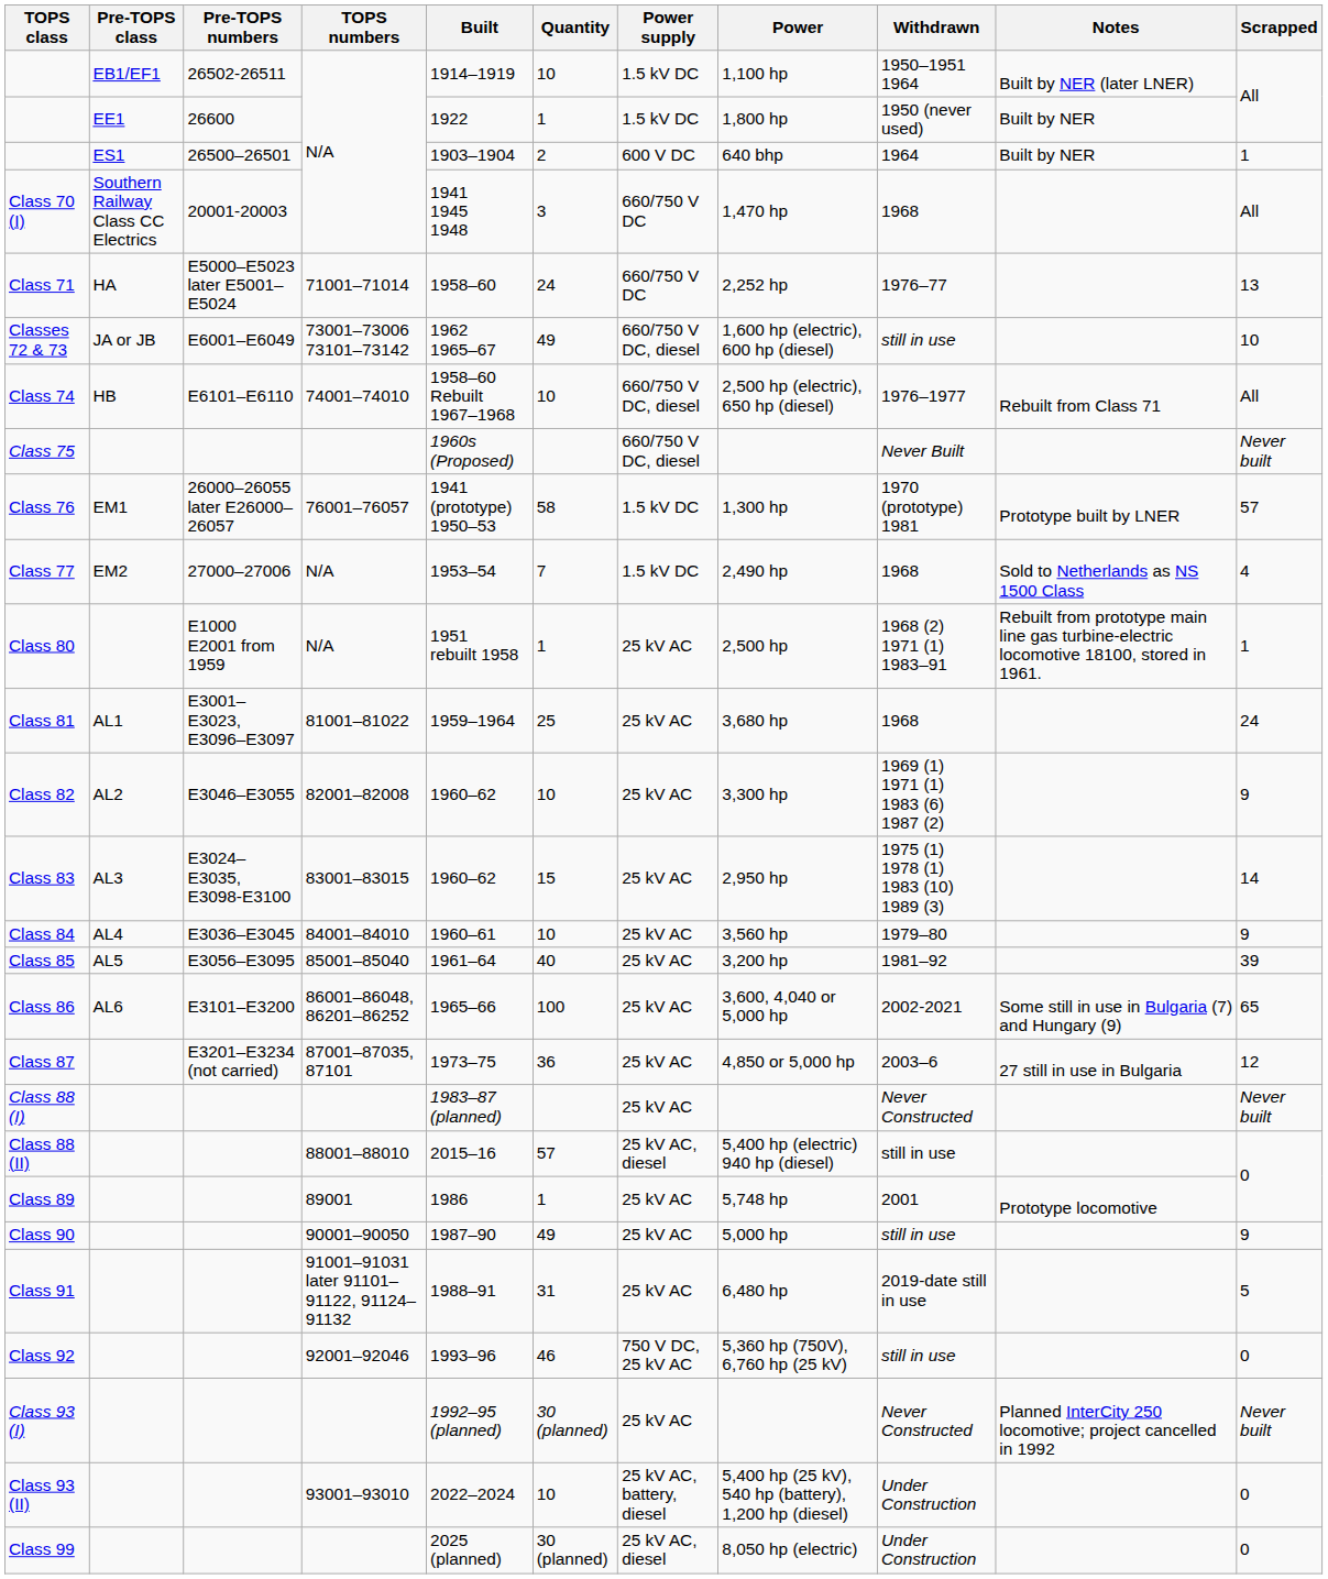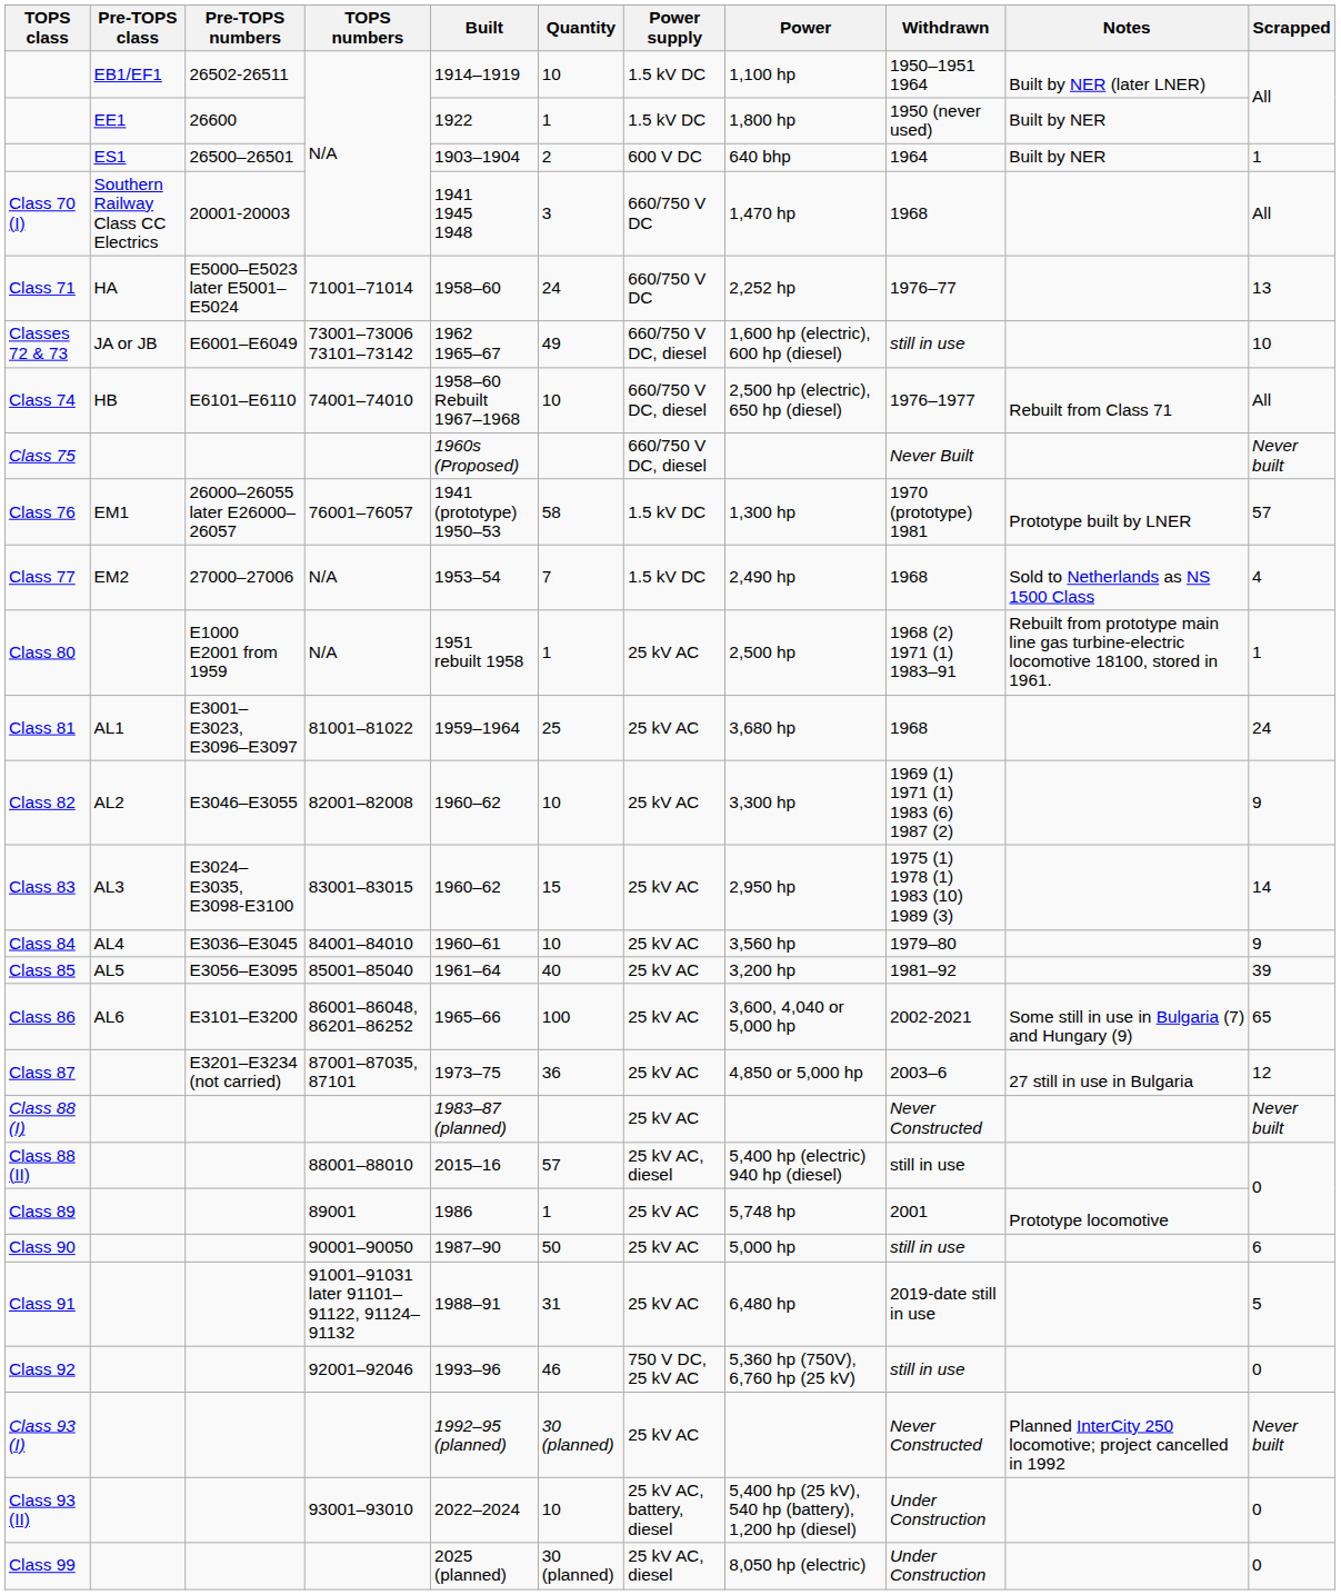 <table class="sort wikitable sortable">
 <tr>
 <th>TOPS class</th>
 <th>Pre-TOPS class</th>
 <th>Pre-TOPS numbers</th>
 <th>TOPS numbers</th>
 <th>Built</th>
 <th>Quantity</th>
 <th>Power supply</th>
 <th>Power</th>
 <th>Withdrawn</th>
 <th>Notes</th>
 <th>Scrapped</th>
 </tr>
 <tr>
 <td></td>
 <td><a href='#'>EB1/EF1</a></td>
 <td>26502-26511</td>
 <td rowspan="4">N/A</td>
 <td>1914–1919</td>
 <td>10</td>
 <td>1.5 kV DC</td>
 <td>1,100 hp</td>
 <td>1950–1951<br>1964</td>
 <td><br>Built by <a href='#'>NER</a> (later LNER)</td>
 <td rowspan="2">All</td>
 </tr>
 <tr>
 <td></td>
 <td><a href='#'>EE1</a></td>
 <td>26600</td>
 <td>1922</td>
 <td>1</td>
 <td>1.5 kV DC</td>
 <td>1,800 hp</td>
 <td>1950 (never used)</td>
 <td> Built by NER</td>
 </tr>
 <tr>
 <td></td>
 <td><a href='#'>ES1</a></td>
 <td>26500–26501</td>
 <td>1903–1904</td>
 <td>2</td>
 <td>600 V DC</td>
 <td>640 bhp</td>
 <td>1964</td>
 <td> Built by NER</td>
 <td>1</td>
 </tr>
 <tr>
 <td><a href='#'>Class 70 (I)</a></td>
 <td><a href='#'>Southern Railway</a> <br>Class CC Electrics</td>
 <td>20001-20003</td>
 <td>1941<br>1945<br>1948</td>
 <td>3</td>
 <td>660/750 V DC</td>
 <td>1,470 hp</td>
 <td>1968</td>
 <td></td>
 <td>All</td>
 </tr>
 <tr>
 <td><a href='#'>Class 71</a></td>
 <td>HA</td>
 <td>E5000–E5023<br>later E5001–E5024</td>
 <td>71001–71014</td>
 <td>1958–60</td>
 <td>24</td>
 <td>660/750 V DC</td>
 <td>2,252 hp</td>
 <td>1976–77</td>
 <td></td>
 <td>13</td>
 </tr>
 <tr>
 <td><a href='#'>Classes 72 & 73</a></td>
 <td>JA or JB</td>
 <td>E6001–E6049</td>
 <td>73001–73006 73101–73142</td>
 <td>1962<br>1965–67</td>
 <td>49</td>
 <td>660/750 V DC, diesel</td>
 <td>1,600 hp (electric), 600 hp (diesel)</td>
 <td><em>still in use</em></td>
 <td></td>
 <td>10</td>
 </tr>
 <tr>
 <td><a href='#'>Class 74</a></td>
 <td>HB</td>
 <td>E6101–E6110</td>
 <td>74001–74010</td>
 <td>1958–60<br>Rebuilt 1967–1968</td>
 <td>10</td>
 <td>660/750 V DC, diesel</td>
 <td>2,500 hp (electric), 650 hp (diesel)</td>
 <td>1976–1977</td>
 <td><br>Rebuilt from Class 71</td>
 <td>All</td>
 </tr>
 <tr>
 <td><em><a href='#'>Class 75</a></em></td>
 <td></td>
 <td></td>
 <td></td>
 <td><em>1960s<br>(Proposed)</em></td>
 <td></td>
 <td>660/750 V DC, diesel</td>
 <td></td>
 <td><em>Never Built</em></td>
 <td></td>
 <td><em>Never built</em></td>
 </tr>
 <tr>
 <td><a href='#'>Class 76</a></td>
 <td>EM1</td>
 <td>26000–26055<br>later E26000–26057</td>
 <td>76001–76057</td>
 <td>1941 (prototype)<br>1950–53</td>
 <td>58</td>
 <td>1.5 kV DC</td>
 <td>1,300 hp</td>
 <td>1970 (prototype)<br>1981</td>
 <td><br>Prototype built by LNER</td>
 <td>57</td>
 </tr>
 <tr>
 <td><a href='#'>Class 77</a></td>
 <td>EM2</td>
 <td>27000–27006</td>
 <td>N/A</td>
 <td>1953–54</td>
 <td>7</td>
 <td>1.5 kV DC</td>
 <td>2,490 hp</td>
 <td>1968</td>
 <td><br>Sold to <a href='#'>Netherlands</a> as <a href='#'>NS 1500 Class</a></td>
 <td>4</td>
 </tr>
 <tr>
 <td><a href='#'>Class 80</a></td>
 <td></td>
 <td>E1000<br>E2001 from 1959</td>
 <td>N/A</td>
 <td>1951<br>rebuilt 1958</td>
 <td>1</td>
 <td>25 kV AC</td>
 <td>2,500 hp</td>
 <td>1968 (2)<br>1971 (1)<br>1983–91</td>
 <td>  Rebuilt from prototype main line gas turbine-electric locomotive 18100, stored in 1961.</td>
 <td>1</td>
 </tr>
 <tr>
 <td><a href='#'>Class 81</a></td>
 <td>AL1</td>
 <td>E3001–E3023, E3096–E3097</td>
 <td>81001–81022</td>
 <td>1959–1964</td>
 <td>25</td>
 <td>25 kV AC</td>
 <td>3,680 hp</td>
 <td>1968</td>
 <td></td>
 <td>24</td>
 </tr>
 <tr>
 <td><a href='#'>Class 82</a></td>
 <td>AL2</td>
 <td>E3046–E3055</td>
 <td>82001–82008</td>
 <td>1960–62</td>
 <td>10</td>
 <td>25 kV AC</td>
 <td>3,300 hp</td>
 <td>1969 (1)<br>1971 (1)<br>1983 (6)<br>1987 (2)</td>
 <td></td>
 <td>9</td>
 </tr>
 <tr>
 <td><a href='#'>Class 83</a></td>
 <td>AL3</td>
 <td>E3024–E3035, E3098-E3100</td>
 <td>83001–83015</td>
 <td>1960–62</td>
 <td>15</td>
 <td>25 kV AC</td>
 <td>2,950 hp</td>
 <td>1975 (1)<br>1978 (1)<br>1983 (10)<br>1989 (3)</td>
 <td></td>
 <td>14</td>
 </tr>
 <tr>
 <td><a href='#'>Class 84</a></td>
 <td>AL4</td>
 <td>E3036–E3045</td>
 <td>84001–84010</td>
 <td>1960–61</td>
 <td>10</td>
 <td>25 kV AC</td>
 <td>3,560 hp</td>
 <td>1979–80</td>
 <td></td>
 <td>9</td>
 </tr>
 <tr>
 <td><a href='#'>Class 85</a></td>
 <td>AL5</td>
 <td>E3056–E3095</td>
 <td>85001–85040</td>
 <td>1961–64</td>
 <td>40</td>
 <td>25 kV AC</td>
 <td>3,200 hp</td>
 <td>1981–92</td>
 <td></td>
 <td>39</td>
 </tr>
 <tr>
 <td><a href='#'>Class 86</a></td>
 <td>AL6</td>
 <td>E3101–E3200</td>
 <td>86001–86048, 86201–86252</td>
 <td>1965–66</td>
 <td>100</td>
 <td>25 kV AC</td>
 <td>3,600, 4,040 or 5,000 hp</td>
 <td>2002-2021</td>
 <td><br>Some still in use in <a href='#'>Bulgaria</a> (7) and Hungary (9)</td>
 <td>65</td>
 </tr>
 <tr>
 <td><a href='#'>Class 87</a></td>
 <td></td>
 <td>E3201–E3234 (not carried)</td>
 <td>87001–87035, 87101</td>
 <td>1973–75</td>
 <td>36</td>
 <td>25 kV AC</td>
 <td>4,850 or 5,000 hp</td>
 <td>2003–6</td>
 <td><br>27 still in use in Bulgaria</td>
 <td>12</td>
 </tr>
 <tr>
 <td><em><a href='#'>Class 88 (I)</a></em></td>
 <td></td>
 <td></td>
 <td></td>
 <td><em>1983–87<br>(planned)</em></td>
 <td></td>
 <td>25 kV AC</td>
 <td></td>
 <td><em>Never Constructed</em></td>
 <td></td>
 <td><em>Never built</em></td>
 </tr>
 <tr>
 <td><a href='#'>Class 88 (II)</a></td>
 <td></td>
 <td></td>
 <td>88001–88010</td>
 <td>2015–16</td>
 <td>57</td>
 <td>25 kV AC, diesel</td>
 <td>5,400 hp (electric) <br>940 hp (diesel)</td>
 <td>still in use</td>
 <td></td>
 <td rowspan=2>0</td>
 </tr>
 <tr>
 <td><a href='#'>Class 89</a></td>
 <td></td>
 <td></td>
 <td>89001</td>
 <td>1986</td>
 <td>1</td>
 <td>25 kV AC</td>
 <td>5,748 hp</td>
 <td>2001</td>
 <td><br>Prototype locomotive</td>
 </tr>
 <tr>
 <td><a href='#'>Class 90</a></td>
 <td></td>
 <td></td>
 <td>90001–90050</td>
 <td>1987–90</td>
-<td>49</td>
+<td>50</td>
 <td>25 kV AC</td>
 <td>5,000 hp</td>
 <td><em>still in use</em></td>
 <td></td>
-<td>9</td>
+<td>6</td>
 </tr>
 <tr>
 <td><a href='#'>Class 91</a></td>
 <td></td>
 <td></td>
 <td>91001–91031<br>later 91101–91122, 91124–91132</td>
 <td>1988–91</td>
 <td>31</td>
 <td>25 kV AC</td>
 <td>6,480 hp</td>
 <td>2019-date still in use</td>
 <td></td>
 <td>5</td>
 </tr>
 <tr>
 <td><a href='#'>Class 92</a></td>
 <td></td>
 <td></td>
 <td>92001–92046</td>
 <td>1993–96</td>
 <td>46</td>
 <td>750 V DC, 25 kV AC</td>
 <td>5,360 hp (750V), 6,760 hp (25 kV)</td>
 <td><em>still in use</em></td>
 <td></td>
 <td>0</td>
 </tr>
 <tr>
 <td><em><a href='#'>Class 93 (I)</a></em></td>
 <td></td>
 <td></td>
 <td></td>
 <td><em>1992–95<br>(planned)</em></td>
 <td><em>30<br>(planned)</em></td>
 <td>25 kV AC</td>
 <td></td>
 <td><em>Never Constructed</em></td>
 <td><br>Planned <a href='#'>InterCity 250</a> locomotive; project cancelled in 1992</td>
 <td><em>Never built</em></td>
 </tr>
 <tr>
 <td><a href='#'>Class 93 (II)</a></td>
 <td></td>
 <td></td>
 <td>93001–93010</td>
 <td>2022–2024</td>
 <td>10</td>
 <td>25 kV AC, battery, diesel</td>
 <td>5,400 hp (25 kV), 540 hp (battery), 1,200 hp (diesel)</td>
 <td><em>Under Construction</em></td>
 <td></td>
 <td>0</td>
 </tr>
 <tr>
 <td><a href='#'>Class 99</a></td>
 <td></td>
 <td></td>
 <td></td>
 <td>2025 (planned)</td>
 <td>30 (planned)</td>
 <td>25 kV AC, diesel</td>
 <td>8,050 hp (electric)</td>
 <td><em>Under Construction</em></td>
 <td></td>
 <td>0</td>
 </tr>
 </table>
